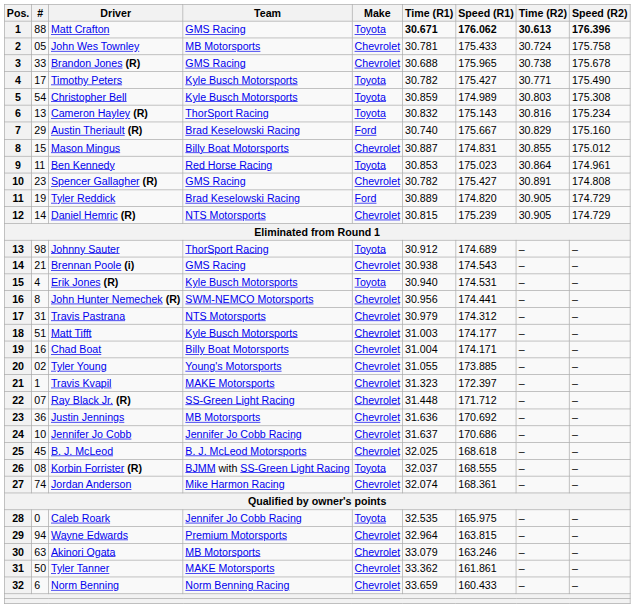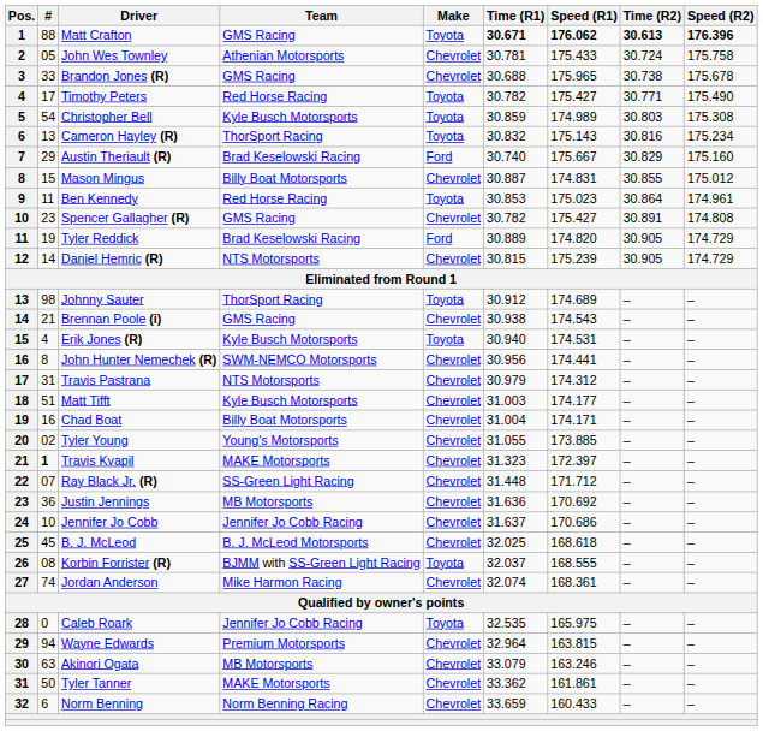 <table class="wikitable" style="font-size:95%">
 <tr>
 <th>Pos.</th>
 <th>#</th>
 <th>Driver</th>
 <th>Team</th>
 <th>Make</th>
 <th>Time (R1)</th>
 <th>Speed (R1)</th>
 <th>Time (R2)</th>
 <th>Speed (R2)</th>
 </tr>
 <tr>
 <th>1</th>
 <td>88</td>
 <td><a href='#'>Matt Crafton</a></td>
 <td><a href='#'>GMS Racing</a></td>
 <td><a href='#'>Toyota</a></td>
 <td><strong>30.671</strong></td>
 <td><strong>176.062</strong></td>
 <td><strong>30.613</strong></td>
 <td><strong>176.396</strong></td>
 </tr>
 <tr>
 <th>2</th>
 <td>05</td>
 <td><a href='#'>John Wes Townley</a></td>
-<td><a href='#'>MB Motorsports</a></td>
+<td><a href='#'>Athenian Motorsports</a></td>
 <td><a href='#'>Chevrolet</a></td>
 <td>30.781</td>
 <td>175.433</td>
 <td>30.724</td>
 <td>175.758</td>
 </tr>
 <tr>
 <th>3</th>
 <td>33</td>
 <td><a href='#'>Brandon Jones</a> <strong>(R)</strong></td>
 <td><a href='#'>GMS Racing</a></td>
 <td><a href='#'>Chevrolet</a></td>
 <td>30.688</td>
 <td>175.965</td>
 <td>30.738</td>
 <td>175.678</td>
 </tr>
 <tr>
 <th>4</th>
 <td>17</td>
 <td><a href='#'>Timothy Peters</a></td>
-<td><a href='#'>Kyle Busch Motorsports</a></td>
+<td><a href='#'>Red Horse Racing</a></td>
 <td><a href='#'>Toyota</a></td>
 <td>30.782</td>
 <td>175.427</td>
 <td>30.771</td>
 <td>175.490</td>
 </tr>
 <tr>
 <th>5</th>
 <td>54</td>
 <td><a href='#'>Christopher Bell</a></td>
 <td><a href='#'>Kyle Busch Motorsports</a></td>
 <td><a href='#'>Toyota</a></td>
 <td>30.859</td>
 <td>174.989</td>
 <td>30.803</td>
 <td>175.308</td>
 </tr>
 <tr>
 <th>6</th>
 <td>13</td>
 <td><a href='#'>Cameron Hayley</a> <strong>(R)</strong></td>
 <td><a href='#'>ThorSport Racing</a></td>
 <td><a href='#'>Toyota</a></td>
 <td>30.832</td>
 <td>175.143</td>
 <td>30.816</td>
 <td>175.234</td>
 </tr>
 <tr>
 <th>7</th>
 <td>29</td>
 <td><a href='#'>Austin Theriault</a> <strong>(R)</strong></td>
 <td><a href='#'>Brad Keselowski Racing</a></td>
 <td><a href='#'>Ford</a></td>
 <td>30.740</td>
 <td>175.667</td>
 <td>30.829</td>
 <td>175.160</td>
 </tr>
 <tr>
 <th>8</th>
 <td>15</td>
 <td><a href='#'>Mason Mingus</a></td>
 <td><a href='#'>Billy Boat Motorsports</a></td>
 <td><a href='#'>Chevrolet</a></td>
 <td>30.887</td>
 <td>174.831</td>
 <td>30.855</td>
 <td>175.012</td>
 </tr>
 <tr>
 <th>9</th>
 <td>11</td>
 <td><a href='#'>Ben Kennedy</a></td>
 <td><a href='#'>Red Horse Racing</a></td>
 <td><a href='#'>Toyota</a></td>
 <td>30.853</td>
 <td>175.023</td>
 <td>30.864</td>
 <td>174.961</td>
 </tr>
 <tr>
 <th>10</th>
 <td>23</td>
 <td><a href='#'>Spencer Gallagher</a> <strong>(R)</strong></td>
 <td><a href='#'>GMS Racing</a></td>
 <td><a href='#'>Chevrolet</a></td>
 <td>30.782</td>
 <td>175.427</td>
 <td>30.891</td>
 <td>174.808</td>
 </tr>
 <tr>
 <th>11</th>
 <td>19</td>
 <td><a href='#'>Tyler Reddick</a></td>
 <td><a href='#'>Brad Keselowski Racing</a></td>
 <td><a href='#'>Ford</a></td>
 <td>30.889</td>
 <td>174.820</td>
 <td>30.905</td>
 <td>174.729</td>
 </tr>
 <tr>
 <th>12</th>
 <td>14</td>
 <td><a href='#'>Daniel Hemric</a> <strong>(R)</strong></td>
 <td><a href='#'>NTS Motorsports</a></td>
 <td><a href='#'>Chevrolet</a></td>
 <td>30.815</td>
 <td>175.239</td>
 <td>30.905</td>
 <td>174.729</td>
 </tr>
 <tr>
 <th colspan="9">Eliminated from Round 1</th>
 </tr>
 <tr>
 <th>13</th>
 <td>98</td>
 <td><a href='#'>Johnny Sauter</a></td>
 <td><a href='#'>ThorSport Racing</a></td>
 <td><a href='#'>Toyota</a></td>
 <td>30.912</td>
 <td>174.689</td>
 <td>–</td>
 <td>–</td>
 </tr>
 <tr>
 <th>14</th>
 <td>21</td>
 <td><a href='#'>Brennan Poole</a> <strong>(i)</strong></td>
 <td><a href='#'>GMS Racing</a></td>
 <td><a href='#'>Chevrolet</a></td>
 <td>30.938</td>
 <td>174.543</td>
 <td>–</td>
 <td>–</td>
 </tr>
 <tr>
 <th>15</th>
 <td>4</td>
 <td><a href='#'>Erik Jones</a> <strong>(R)</strong></td>
 <td><a href='#'>Kyle Busch Motorsports</a></td>
 <td><a href='#'>Toyota</a></td>
 <td>30.940</td>
 <td>174.531</td>
 <td>–</td>
 <td>–</td>
 </tr>
 <tr>
 <th>16</th>
 <td>8</td>
 <td><a href='#'>John Hunter Nemechek</a> <strong>(R)</strong></td>
 <td><a href='#'>SWM-NEMCO Motorsports</a></td>
 <td><a href='#'>Chevrolet</a></td>
 <td>30.956</td>
 <td>174.441</td>
 <td>–</td>
 <td>–</td>
 </tr>
 <tr>
 <th>17</th>
 <td>31</td>
 <td><a href='#'>Travis Pastrana</a></td>
 <td><a href='#'>NTS Motorsports</a></td>
 <td><a href='#'>Chevrolet</a></td>
 <td>30.979</td>
 <td>174.312</td>
 <td>–</td>
 <td>–</td>
 </tr>
 <tr>
 <th>18</th>
 <td>51</td>
 <td><a href='#'>Matt Tifft</a></td>
 <td><a href='#'>Kyle Busch Motorsports</a></td>
 <td><a href='#'>Chevrolet</a></td>
 <td>31.003</td>
 <td>174.177</td>
 <td>–</td>
 <td>–</td>
 </tr>
 <tr>
 <th>19</th>
 <td>16</td>
 <td><a href='#'>Chad Boat</a></td>
 <td><a href='#'>Billy Boat Motorsports</a></td>
 <td><a href='#'>Chevrolet</a></td>
 <td>31.004</td>
 <td>174.171</td>
 <td>–</td>
 <td>–</td>
 </tr>
 <tr>
 <th>20</th>
 <td>02</td>
 <td><a href='#'>Tyler Young</a></td>
 <td><a href='#'>Young's Motorsports</a></td>
 <td><a href='#'>Chevrolet</a></td>
 <td>31.055</td>
 <td>173.885</td>
 <td>–</td>
 <td>–</td>
 </tr>
 <tr>
 <th>21</th>
-<td>1</td>
+<td><strong>1</strong></td>
 <td><a href='#'>Travis Kvapil</a></td>
 <td><a href='#'>MAKE Motorsports</a></td>
 <td><a href='#'>Chevrolet</a></td>
 <td>31.323</td>
 <td>172.397</td>
 <td>–</td>
 <td>–</td>
 </tr>
 <tr>
 <th>22</th>
 <td>07</td>
 <td><a href='#'>Ray Black Jr.</a> <strong>(R)</strong></td>
 <td><a href='#'>SS-Green Light Racing</a></td>
 <td><a href='#'>Chevrolet</a></td>
 <td>31.448</td>
 <td>171.712</td>
 <td>–</td>
 <td>–</td>
 </tr>
 <tr>
 <th>23</th>
 <td>36</td>
 <td><a href='#'>Justin Jennings</a></td>
 <td><a href='#'>MB Motorsports</a></td>
 <td><a href='#'>Chevrolet</a></td>
 <td>31.636</td>
 <td>170.692</td>
 <td>–</td>
 <td>–</td>
 </tr>
 <tr>
 <th>24</th>
 <td>10</td>
 <td><a href='#'>Jennifer Jo Cobb</a></td>
 <td><a href='#'>Jennifer Jo Cobb Racing</a></td>
 <td><a href='#'>Chevrolet</a></td>
 <td>31.637</td>
 <td>170.686</td>
 <td>–</td>
 <td>–</td>
 </tr>
 <tr>
 <th>25</th>
 <td>45</td>
 <td><a href='#'>B. J. McLeod</a></td>
 <td><a href='#'>B. J. McLeod Motorsports</a></td>
 <td><a href='#'>Chevrolet</a></td>
 <td>32.025</td>
 <td>168.618</td>
 <td>–</td>
 <td>–</td>
 </tr>
 <tr>
 <th>26</th>
 <td>08</td>
 <td><a href='#'>Korbin Forrister</a> <strong>(R)</strong></td>
 <td><a href='#'>BJMM</a> with <a href='#'>SS-Green Light Racing</a></td>
 <td><a href='#'>Toyota</a></td>
 <td>32.037</td>
 <td>168.555</td>
 <td>–</td>
 <td>–</td>
 </tr>
 <tr>
 <th>27</th>
 <td>74</td>
 <td><a href='#'>Jordan Anderson</a></td>
 <td><a href='#'>Mike Harmon Racing</a></td>
 <td><a href='#'>Chevrolet</a></td>
 <td>32.074</td>
 <td>168.361</td>
 <td>–</td>
 <td>–</td>
 </tr>
 <tr>
 <th colspan="9">Qualified by owner's points</th>
 </tr>
 <tr>
 <th>28</th>
 <td>0</td>
 <td><a href='#'>Caleb Roark</a></td>
 <td><a href='#'>Jennifer Jo Cobb Racing</a></td>
 <td><a href='#'>Toyota</a></td>
 <td>32.535</td>
 <td>165.975</td>
 <td>–</td>
 <td>–</td>
 </tr>
 <tr>
 <th>29</th>
 <td>94</td>
 <td><a href='#'>Wayne Edwards</a></td>
 <td><a href='#'>Premium Motorsports</a></td>
 <td><a href='#'>Chevrolet</a></td>
 <td>32.964</td>
 <td>163.815</td>
 <td>–</td>
 <td>–</td>
 </tr>
 <tr>
 <th>30</th>
 <td>63</td>
 <td><a href='#'>Akinori Ogata</a></td>
 <td><a href='#'>MB Motorsports</a></td>
 <td><a href='#'>Chevrolet</a></td>
 <td>33.079</td>
 <td>163.246</td>
 <td>–</td>
 <td>–</td>
 </tr>
 <tr>
 <th>31</th>
 <td>50</td>
 <td><a href='#'>Tyler Tanner</a></td>
 <td><a href='#'>MAKE Motorsports</a></td>
 <td><a href='#'>Chevrolet</a></td>
 <td>33.362</td>
 <td>161.861</td>
 <td>–</td>
 <td>–</td>
 </tr>
 <tr>
 <th>32</th>
 <td>6</td>
 <td><a href='#'>Norm Benning</a></td>
 <td><a href='#'>Norm Benning Racing</a></td>
 <td><a href='#'>Chevrolet</a></td>
 <td>33.659</td>
 <td>160.433</td>
 <td>–</td>
 <td>–</td>
 </tr>
 <tr>
 <th colspan="9"></th>
 </tr>
 <tr>
 <th colspan="9"></th>
 </tr>
 </table>
